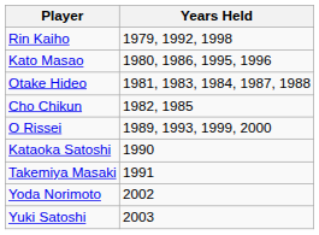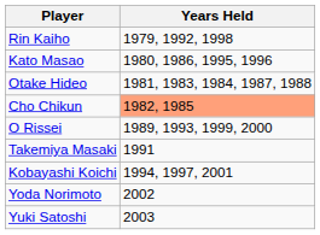 <table class="wikitable">
 <tr>
 <th>Player</th>
 <th>Years Held</th>
 </tr>
 <tr>
 <td><a href='#'>Rin Kaiho</a></td>
 <td>1979, 1992, 1998</td>
 </tr>
 <tr>
 <td><a href='#'>Kato Masao</a></td>
 <td>1980, 1986, 1995, 1996</td>
 </tr>
 <tr>
 <td><a href='#'>Otake Hideo</a></td>
 <td>1981, 1983, 1984, 1987, 1988</td>
 </tr>
 <tr>
 <td><a href='#'>Cho Chikun</a></td>
-<td>1982, 1985</td>
+<td style="background: lightsalmon;">1982, 1985</td>
 </tr>
 <tr>
 <td><a href='#'>O Rissei</a></td>
 <td>1989, 1993, 1999, 2000</td>
 </tr>
 <tr>
-<td><a href='#'>Kataoka Satoshi</a></td>
-<td>1990</td>
+<td><a href='#'>Takemiya Masaki</a></td>
+<td>1991</td>
 </tr>
 <tr>
-<td><a href='#'>Takemiya Masaki</a></td>
-<td>1991</td>
+<td><a href='#'>Kobayashi Koichi</a></td>
+<td>1994, 1997, 2001</td>
 </tr>
 <tr>
 <td><a href='#'>Yoda Norimoto</a></td>
 <td>2002</td>
 </tr>
 <tr>
 <td><a href='#'>Yuki Satoshi</a></td>
 <td>2003</td>
 </tr>
 </table>
